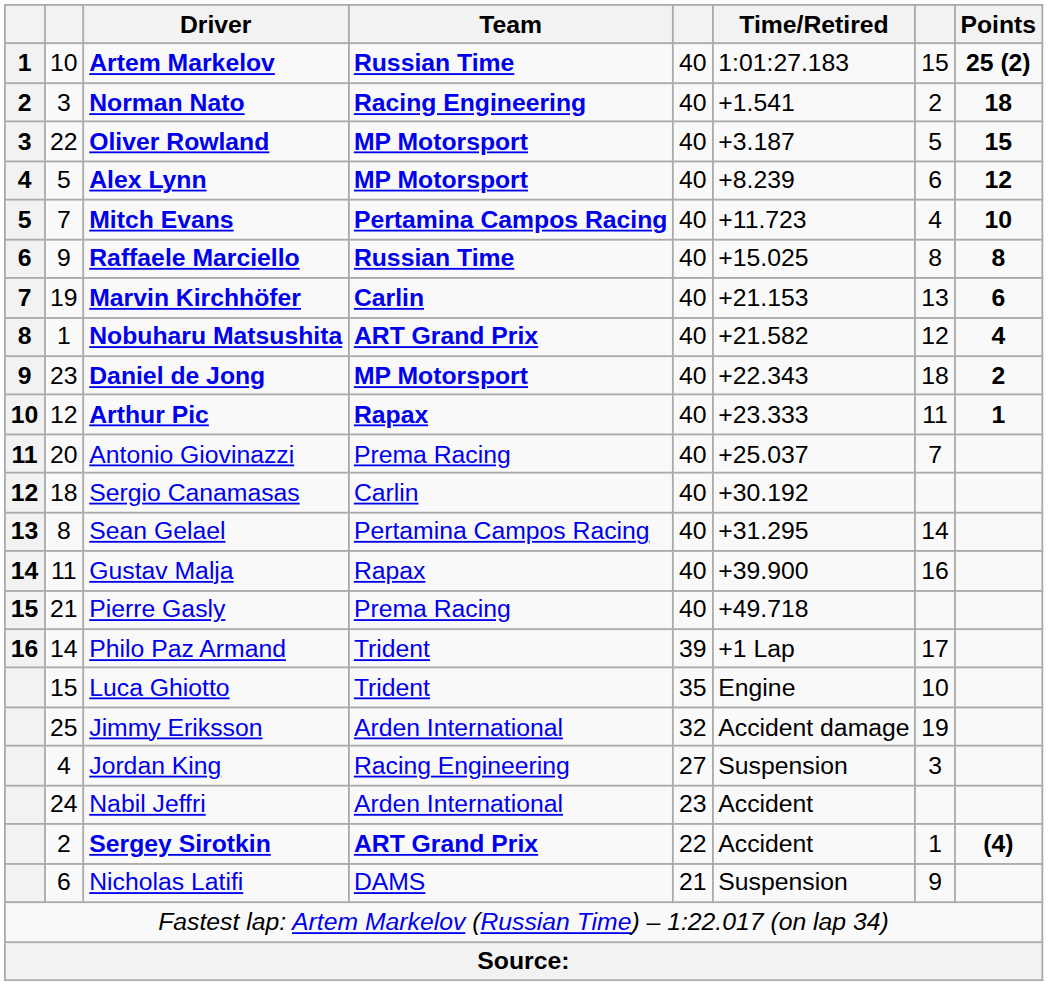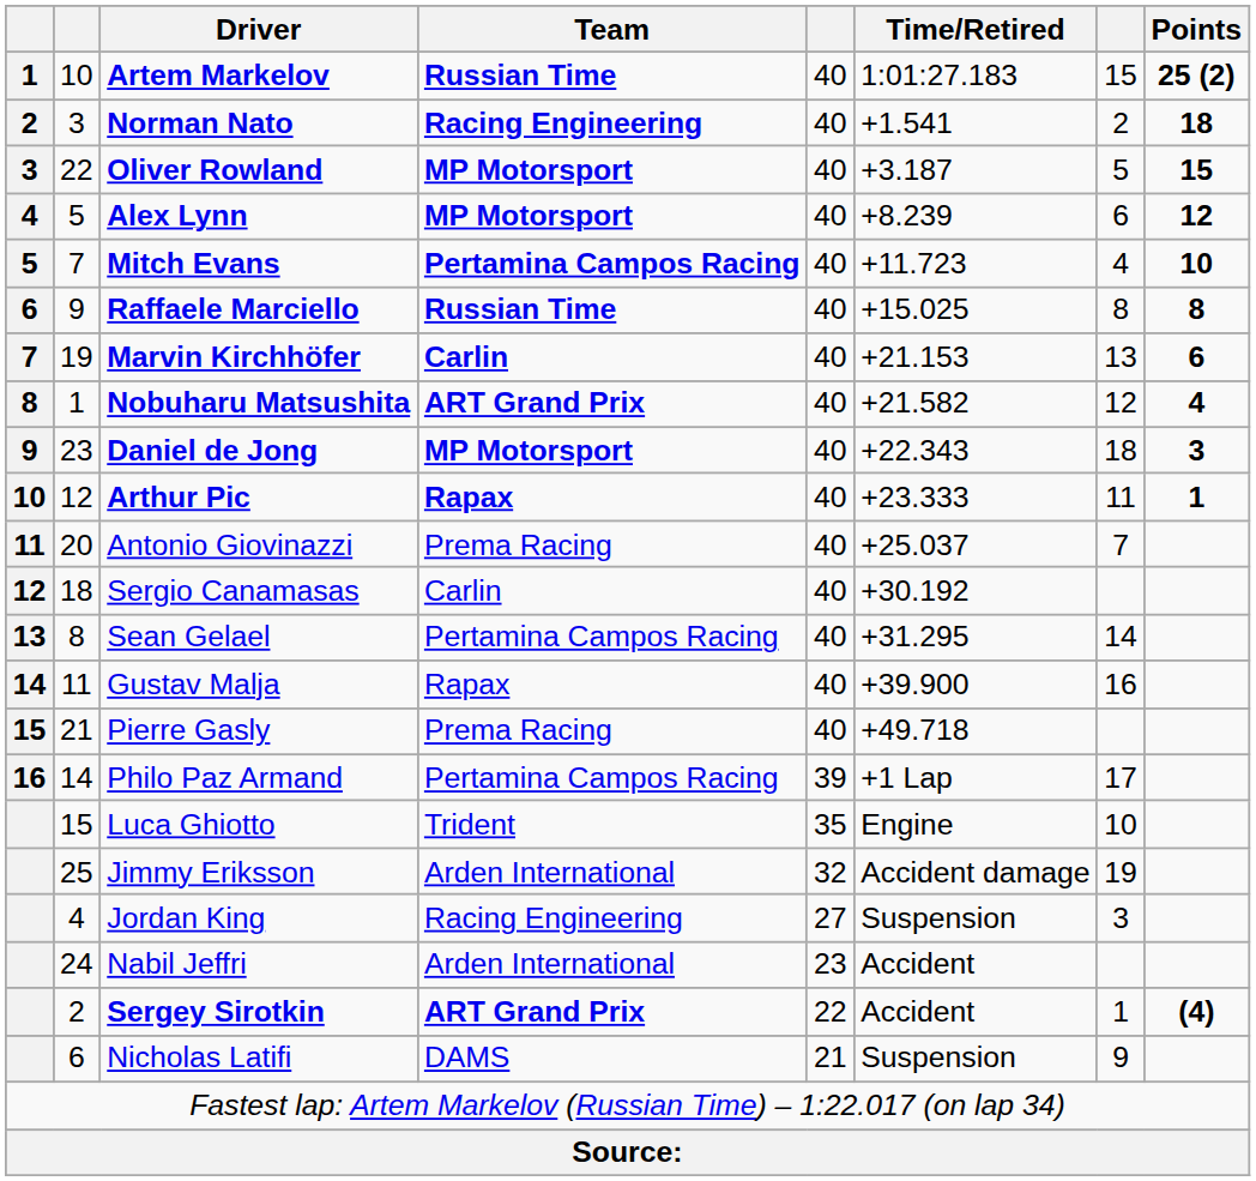 <table class="wikitable sortable" style="font-size:85%">
 <tr>
 <th scope="col"></th>
 <th scope="col"></th>
 <th scope="col">Driver</th>
 <th scope="col">Team</th>
 <th scope="col"></th>
 <th scope="col">Time/Retired</th>
 <th scope="col"></th>
 <th scope="col">Points</th>
 </tr>
 <tr>
 <th scope="row">1</th>
 <td align="center">10</td>
 <td data-sort-value="MAR"> <strong><a href='#'>Artem Markelov</a></strong></td>
 <td><strong><a href='#'>Russian Time</a></strong></td>
 <td>40</td>
 <td>1:01:27.183</td>
 <td align="center">15</td>
 <td align="center"><strong>25 (2)</strong></td>
 </tr>
 <tr>
 <th scope="row">2</th>
 <td align="center">3</td>
 <td data-sort-value="NAT"> <strong><a href='#'>Norman Nato</a></strong></td>
 <td><strong><a href='#'>Racing Engineering</a></strong></td>
 <td>40</td>
 <td>+1.541</td>
 <td align="center">2</td>
 <td align="center"><strong>18</strong></td>
 </tr>
 <tr>
 <th scope="row">3</th>
 <td align="center">22</td>
 <td data-sort-value="ROW"> <strong><a href='#'>Oliver Rowland</a></strong></td>
 <td><strong><a href='#'>MP Motorsport</a></strong></td>
 <td>40</td>
 <td>+3.187</td>
 <td align="center">5</td>
 <td align="center"><strong>15</strong></td>
 </tr>
 <tr>
 <th scope="row">4</th>
 <td align="center">5</td>
 <td data-sort-value="LYN"> <strong><a href='#'>Alex Lynn</a></strong></td>
 <td><strong><a href='#'>MP Motorsport</a></strong></td>
 <td>40</td>
 <td>+8.239</td>
 <td align="center">6</td>
 <td align="center"><strong>12</strong></td>
 </tr>
 <tr>
 <th scope="row">5</th>
 <td align="center">7</td>
 <td data-sort-value="EVA"> <strong><a href='#'>Mitch Evans</a></strong></td>
 <td><strong><a href='#'>Pertamina Campos Racing</a></strong></td>
 <td>40</td>
 <td>+11.723</td>
 <td align="center">4</td>
 <td align="center"><strong>10</strong></td>
 </tr>
 <tr>
 <th scope="row">6</th>
 <td align="center">9</td>
 <td data-sort-value="MAR"> <strong><a href='#'>Raffaele Marciello</a></strong></td>
 <td><strong><a href='#'>Russian Time</a></strong></td>
 <td>40</td>
 <td>+15.025</td>
 <td align="center">8</td>
 <td align="center"><strong>8</strong></td>
 </tr>
 <tr>
 <th scope="row">7</th>
 <td align="center">19</td>
 <td data-sort-value="KIR"> <strong><a href='#'>Marvin Kirchhöfer</a></strong></td>
 <td><strong><a href='#'>Carlin</a></strong></td>
 <td>40</td>
 <td>+21.153</td>
 <td align="center">13</td>
 <td align="center"><strong>6</strong></td>
 </tr>
 <tr>
 <th scope="row">8</th>
 <td align="center">1</td>
 <td data-sort-value="MAT"> <strong><a href='#'>Nobuharu Matsushita</a></strong></td>
 <td><strong><a href='#'>ART Grand Prix</a></strong></td>
 <td>40</td>
 <td>+21.582</td>
 <td align="center">12</td>
 <td align="center"><strong>4</strong></td>
 </tr>
 <tr>
 <th scope="row">9</th>
 <td align="center">23</td>
 <td data-sort-value="DEJ"> <strong><a href='#'>Daniel de Jong</a></strong></td>
 <td><strong><a href='#'>MP Motorsport</a></strong></td>
 <td>40</td>
 <td>+22.343</td>
 <td align="center">18</td>
-<td align="center"><strong>2</strong></td>
+<td align="center"><strong>3</strong></td>
 </tr>
 <tr>
 <th scope="row">10</th>
 <td align="center">12</td>
 <td data-sort-value="PIC"> <strong><a href='#'>Arthur Pic</a></strong></td>
 <td><strong><a href='#'>Rapax</a></strong></td>
 <td>40</td>
 <td>+23.333</td>
 <td align="center">11</td>
 <td align="center"><strong>1</strong></td>
 </tr>
 <tr>
 <th scope="row">11</th>
 <td align="center">20</td>
 <td data-sort-value="GIO"> <a href='#'>Antonio Giovinazzi</a></td>
 <td><a href='#'>Prema Racing</a></td>
 <td>40</td>
 <td>+25.037</td>
 <td align="center">7</td>
 <td></td>
 </tr>
 <tr>
 <th scope="row">12</th>
 <td align="center">18</td>
 <td data-sort-value="CAN"> <a href='#'>Sergio Canamasas</a></td>
 <td><a href='#'>Carlin</a></td>
 <td>40</td>
 <td>+30.192</td>
 <td align="center" data-sort-value="20"></td>
 <td></td>
 </tr>
 <tr>
 <th scope="row">13</th>
 <td align="center">8</td>
 <td data-sort-value="GEL"> <a href='#'>Sean Gelael</a></td>
 <td><a href='#'>Pertamina Campos Racing</a></td>
 <td>40</td>
 <td>+31.295</td>
 <td align="center">14</td>
 <td></td>
 </tr>
 <tr>
 <th scope="row">14</th>
 <td align="center">11</td>
 <td data-sort-value="MAL"> <a href='#'>Gustav Malja</a></td>
 <td><a href='#'>Rapax</a></td>
 <td>40</td>
 <td>+39.900</td>
 <td align="center">16</td>
 <td></td>
 </tr>
 <tr>
 <th scope="row">15</th>
 <td align="center">21</td>
 <td data-sort-value="GAS"> <a href='#'>Pierre Gasly</a></td>
 <td><a href='#'>Prema Racing</a></td>
 <td>40</td>
 <td>+49.718</td>
 <td align="center" data-sort-value="21"></td>
 <td></td>
 </tr>
 <tr>
 <th scope="row">16</th>
 <td align="center">14</td>
 <td data-sort-value="ARM"> <a href='#'>Philo Paz Armand</a></td>
-<td><a href='#'>Trident</a></td>
+<td><a href='#'>Pertamina Campos Racing</a></td>
 <td>39</td>
 <td>+1 Lap</td>
 <td align="center">17</td>
 <td></td>
 </tr>
 <tr>
 <th scope="row" data-sort-value="17"></th>
 <td align="center">15</td>
 <td data-sort-value="GHI"> <a href='#'>Luca Ghiotto</a></td>
 <td><a href='#'>Trident</a></td>
 <td>35</td>
 <td>Engine</td>
 <td align="center">10</td>
 <td></td>
 </tr>
 <tr>
 <th scope="row" data-sort-value="18"></th>
 <td align="center">25</td>
 <td data-sort-value="ERI"> <a href='#'>Jimmy Eriksson</a></td>
 <td><a href='#'>Arden International</a></td>
 <td>32</td>
 <td>Accident damage</td>
 <td align="center">19</td>
 <td></td>
 </tr>
 <tr>
 <th scope="row" data-sort-value="19"></th>
 <td align="center">4</td>
 <td data-sort-value="KIN"> <a href='#'>Jordan King</a></td>
 <td><a href='#'>Racing Engineering</a></td>
 <td>27</td>
 <td>Suspension</td>
 <td align="center">3</td>
 <td></td>
 </tr>
 <tr>
 <th scope="row" data-sort-value="20"></th>
 <td align="center">24</td>
 <td data-sort-value="JEF"> <a href='#'>Nabil Jeffri</a></td>
 <td><a href='#'>Arden International</a></td>
 <td>23</td>
 <td>Accident</td>
 <td align="center" data-sort-value="22"></td>
 <td></td>
 </tr>
 <tr>
 <th scope="row" data-sort-value="21"></th>
 <td align="center">2</td>
 <td data-sort-value="SIR"> <strong><a href='#'>Sergey Sirotkin</a></strong></td>
 <td><strong><a href='#'>ART Grand Prix</a></strong></td>
 <td>22</td>
 <td>Accident</td>
 <td align="center">1</td>
 <td align="center"><strong>(4)</strong></td>
 </tr>
 <tr>
 <th scope="row" data-sort-value="22"></th>
 <td align="center">6</td>
 <td data-sort-value="LAT"> <a href='#'>Nicholas Latifi</a></td>
 <td><a href='#'>DAMS</a></td>
 <td>21</td>
 <td>Suspension</td>
 <td align="center">9</td>
 <td></td>
 </tr>
 <tr class="sortbottom">
 <td colspan="8" align="center"><em>Fastest lap:  <a href='#'>Artem Markelov</a> (<a href='#'>Russian Time</a>) – 1:22.017 (on lap 34)</em></td>
 </tr>
 <tr>
 <th colspan="8">Source:</th>
 </tr>
 <tr>
 </tr>
 </table>
